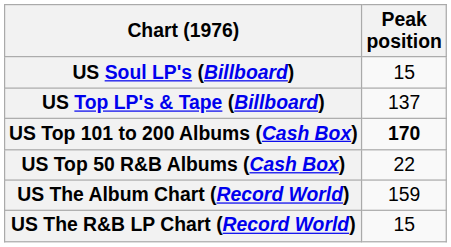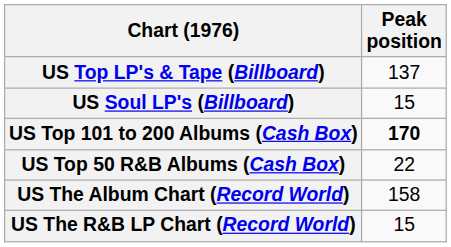 <table class="wikitable sortable plainrowheaders" style="text-align:center">
 <tr>
 <th scope="col">Chart (1976)</th>
 <th scope="col">Peak<br>position</th>
 </tr>
 <tr>
+<th scope="row">US <a href='#'>Top LP's & Tape</a> (<em><a href='#'>Billboard</a></em>)</th>
+<td>137</td>
+</tr>
+<tr>
 <th scope="row">US <a href='#'>Soul LP's</a> (<em><a href='#'>Billboard</a></em>)</th>
 <td>15</td>
-</tr>
-<tr>
-<th scope="row">US <a href='#'>Top LP's & Tape</a> (<em><a href='#'>Billboard</a></em>)</th>
-<td>137</td>
 </tr>
 <tr>
 <th scope="row">US Top 101 to 200 Albums (<em><a href='#'>Cash Box</a></em>)</th>
 <td><strong>170</strong></td>
 </tr>
 <tr>
 <th scope="row">US Top 50 R&B Albums (<em><a href='#'>Cash Box</a></em>)</th>
 <td>22</td>
 </tr>
 <tr>
 <th scope="row">US The Album Chart (<em><a href='#'>Record World</a></em>)</th>
-<td>159</td>
+<td>158</td>
 </tr>
 <tr>
 <th scope="row">US The R&B LP Chart (<em><a href='#'>Record World</a></em>)</th>
 <td>15</td>
 </tr>
 </table>
